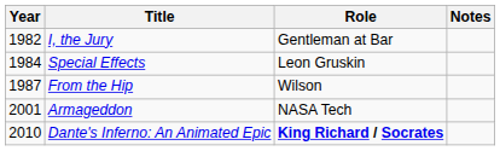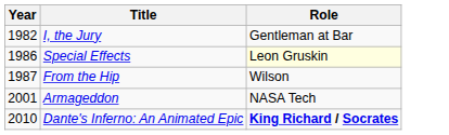 <table class="wikitable sortable">
 <tr>
 <th>Year</th>
 <th>Title</th>
 <th>Role</th>
-<th>Notes</th>
 </tr>
 <tr>
 <td>1982</td>
 <td><a href='#'><em>I, the Jury</em></a></td>
 <td>Gentleman at Bar</td>
-<td></td>
 </tr>
 <tr>
-<td>1984</td>
+<td>1986</td>
 <td><a href='#'><em>Special Effects</em></a></td>
-<td>Leon Gruskin</td>
-<td></td>
+<td style="background: lightyellow;">Leon Gruskin</td>
 </tr>
 <tr>
 <td>1987</td>
 <td><a href='#'><em>From the Hip</em></a></td>
 <td>Wilson</td>
-<td></td>
 </tr>
 <tr>
 <td>2001</td>
 <td><a href='#'><em>Armageddon</em></a></td>
 <td>NASA Tech</td>
-<td></td>
 </tr>
 <tr>
 <td>2010</td>
 <td><em><a href='#'>Dante's Inferno: An Animated Epic</a></em></td>
 <td><strong><a href='#'>King Richard</a> / <a href='#'>Socrates</a></strong></td>
-<td></td>
 </tr>
 </table>
